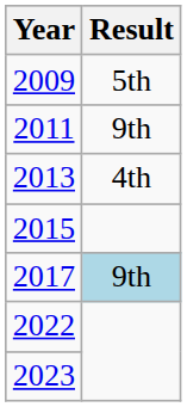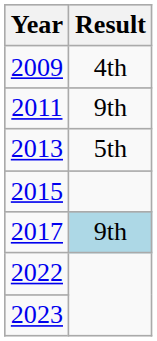 <table class="wikitable" style="text-align:center">
 <tr>
 <th>Year</th>
 <th>Result</th>
 </tr>
 <tr>
 <td><a href='#'>2009</a></td>
-<td>5th</td>
+<td>4th</td>
 </tr>
 <tr>
 <td><a href='#'>2011</a></td>
 <td>9th</td>
 </tr>
 <tr>
 <td><a href='#'>2013</a></td>
-<td>4th</td>
+<td>5th</td>
 </tr>
 <tr>
 <td><a href='#'>2015</a></td>
 <td></td>
 </tr>
 <tr>
 <td><a href='#'>2017</a></td>
 <td style="background: lightblue;">9th</td>
 </tr>
 <tr>
 <td><a href='#'>2022</a></td>
 <td rowspan=2></td>
 </tr>
 <tr>
 <td><a href='#'>2023</a></td>
 </tr>
 </table>
